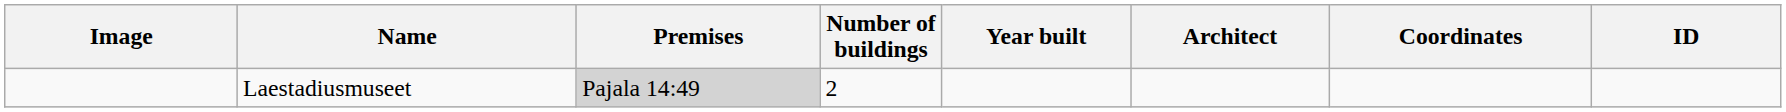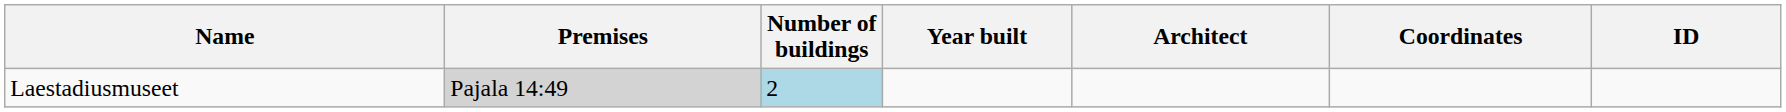 <table class="wikitable" width="95%">
 <tr>
-<th width="150">Image</th>
 <th>Name</th>
 <th>Premises</th>
 <th width="75">Number of<br>buildings</th>
 <th width="120">Year built</th>
 <th>Architect</th>
 <th width="170">Coordinates</th>
 <th width="120">ID</th>
 </tr>
 <tr>
-<td></td>
 <td Laestadiuspörtet#Pajala>Laestadiusmuseet</td>
 <td style="background: lightgrey;">Pajala 14:49</td>
-<td>2</td>
+<td style="background: lightblue;">2</td>
 <td></td>
 <td></td>
 <td></td>
 <td></td>
 </tr>
 </table>
